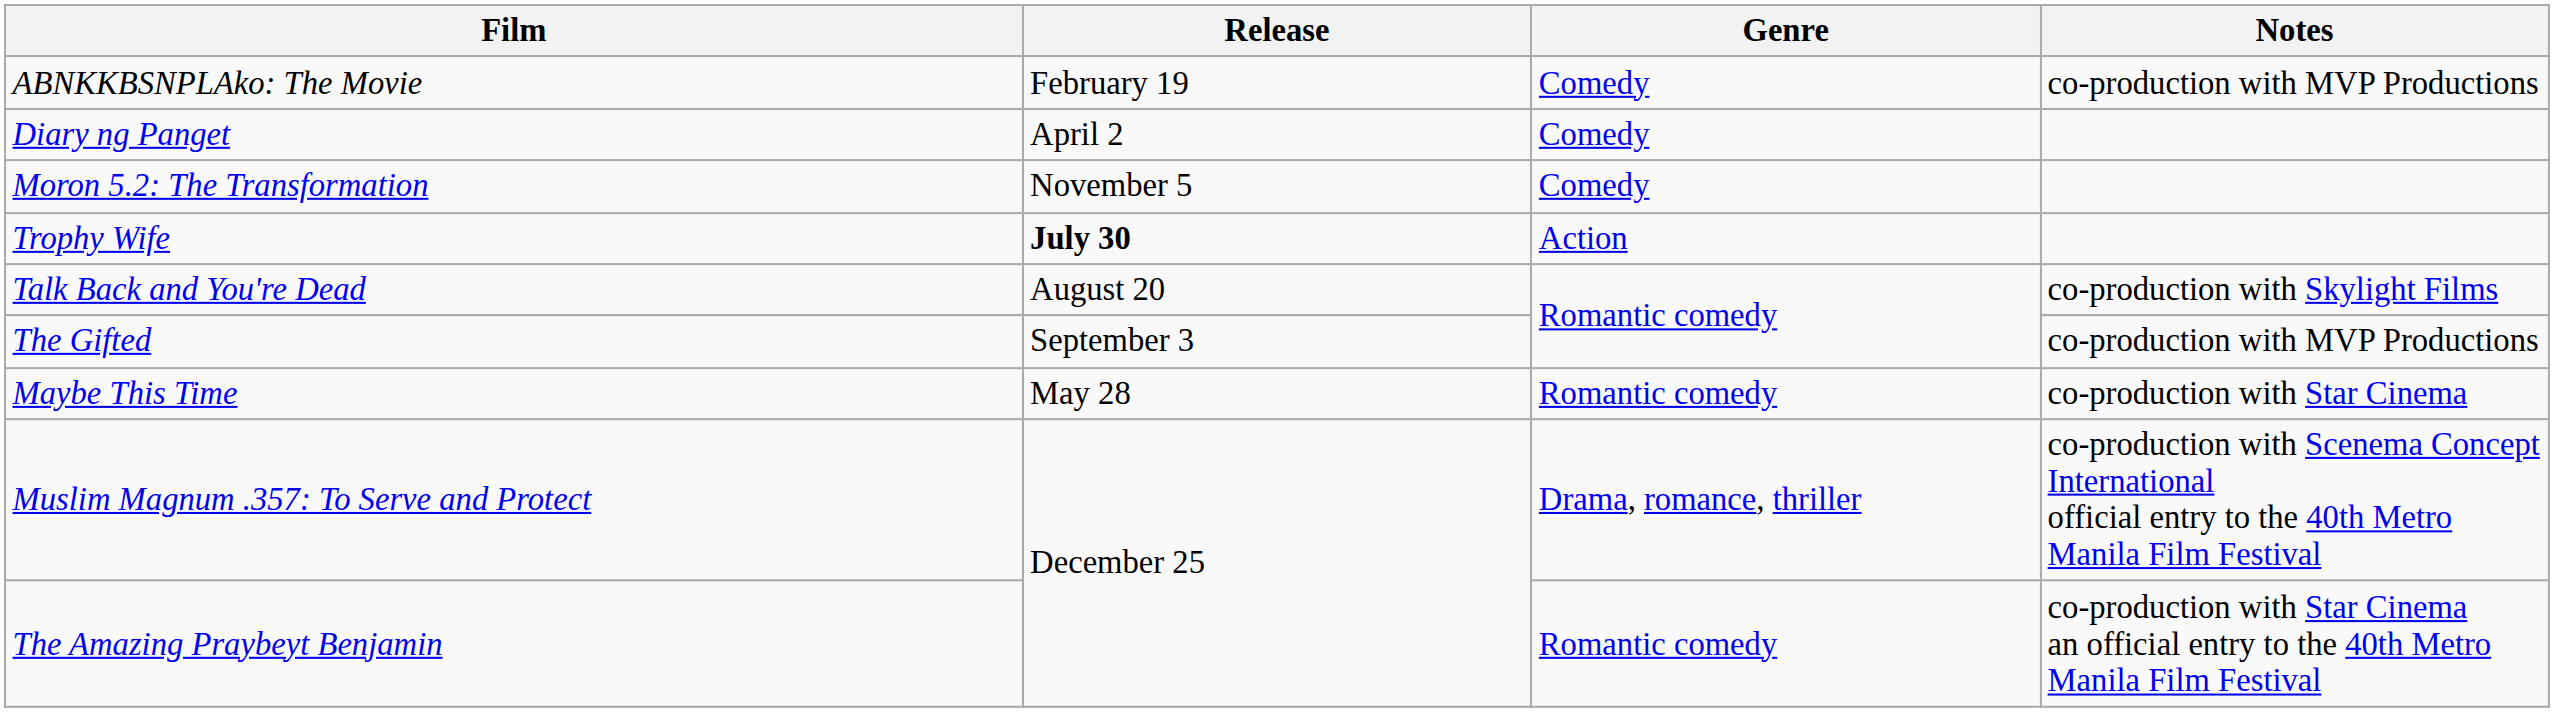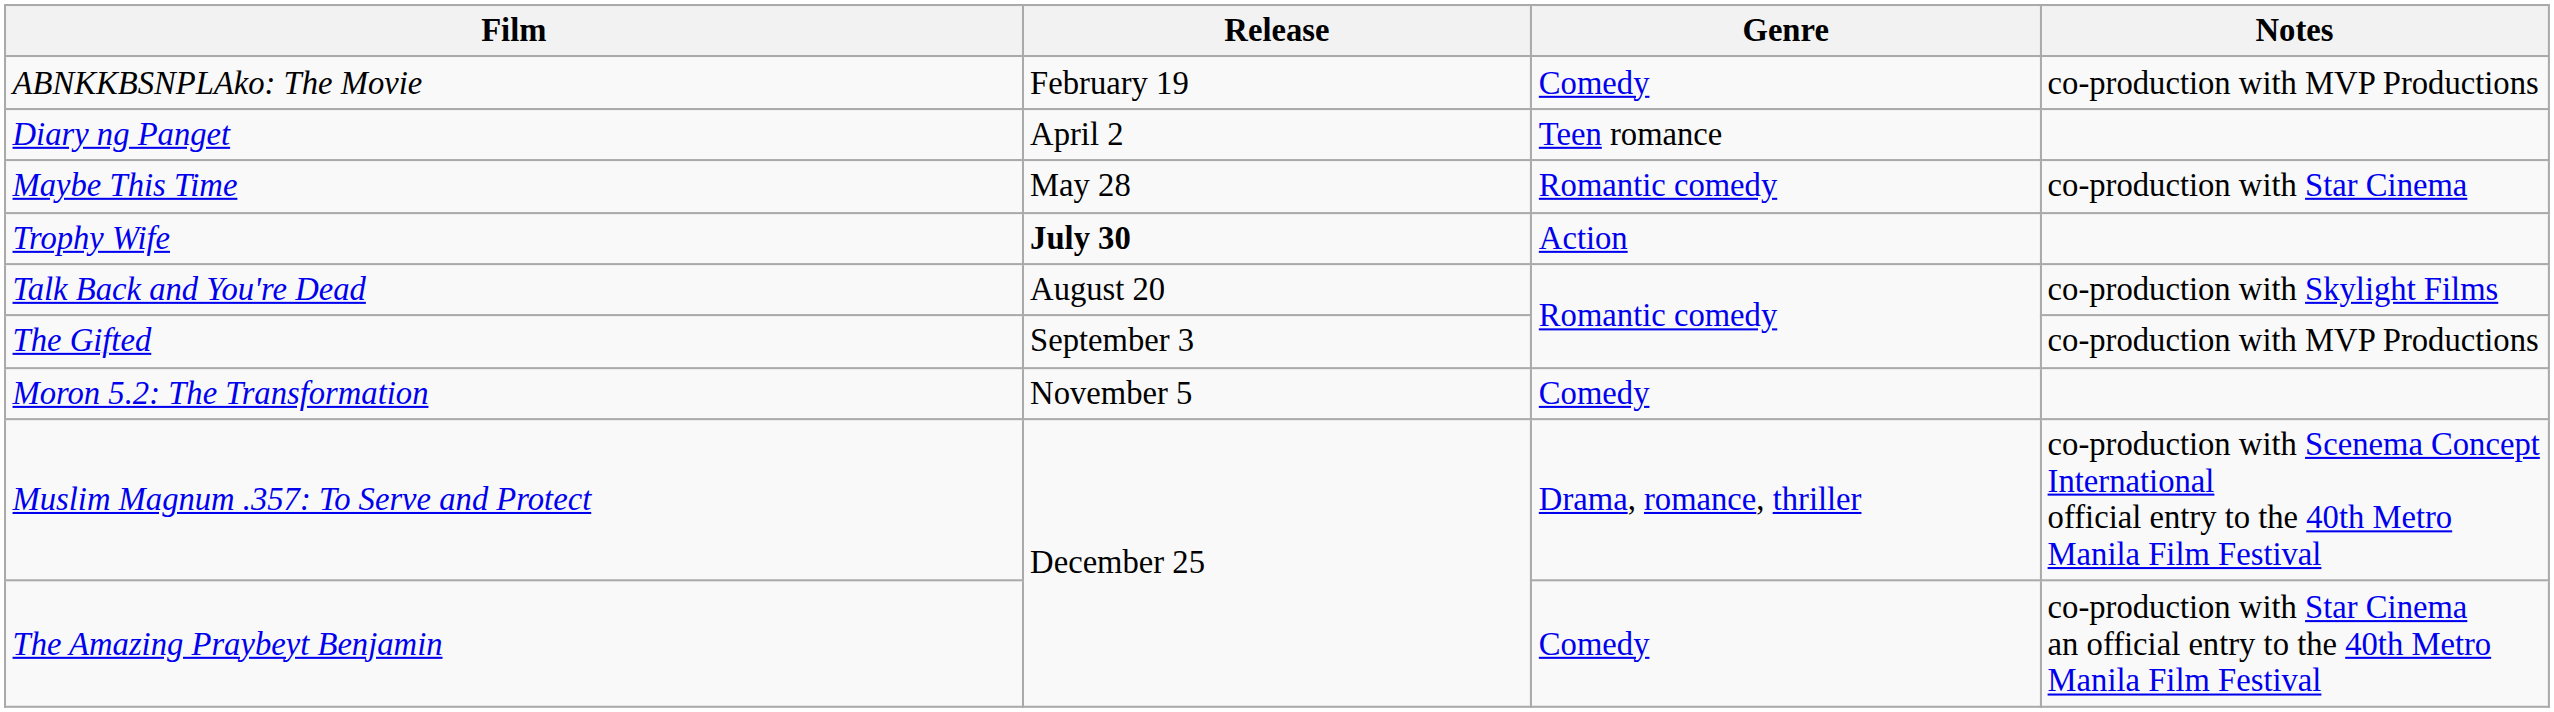 <table class="wikitable sortable">
 <tr>
 <th style="width:30%;">Film </th>
 <th style="width:15%;">Release</th>
 <th style="width:15%;">Genre</th>
 <th style="width:15%;">Notes</th>
 </tr>
 <tr>
 <td><em>ABNKKBSNPLAko: The Movie</em></td>
 <td>February 19</td>
 <td><a href='#'>Comedy</a></td>
 <td>co-production with MVP Productions</td>
 </tr>
 <tr>
 <td><em><a href='#'>Diary ng Panget</a></em></td>
 <td>April 2</td>
-<td><a href='#'>Comedy</a></td>
+<td><a href='#'>Teen</a> romance</td>
 <td></td>
 </tr>
 <tr>
-<td><em><a href='#'>Moron 5.2: The Transformation</a></em></td>
-<td>November 5</td>
-<td><a href='#'>Comedy</a></td>
-<td></td>
+<td><em><a href='#'>Maybe This Time</a></em></td>
+<td>May 28</td>
+<td><a href='#'>Romantic comedy</a></td>
+<td>co-production with <a href='#'>Star Cinema</a></td>
 </tr>
 <tr>
 <td><em><a href='#'>Trophy Wife</a></em></td>
 <td><strong>July 30</strong></td>
 <td><a href='#'>Action</a></td>
 <td></td>
 </tr>
 <tr>
 <td><em><a href='#'>Talk Back and You're Dead</a></em></td>
 <td>August 20</td>
 <td rowspan="2"><a href='#'>Romantic comedy</a></td>
 <td>co-production with <a href='#'>Skylight Films</a></td>
 </tr>
 <tr>
 <td><em><a href='#'>The Gifted</a></em></td>
 <td>September 3</td>
 <td>co-production with MVP Productions</td>
 </tr>
 <tr>
-<td><em><a href='#'>Maybe This Time</a></em></td>
-<td>May 28</td>
-<td><a href='#'>Romantic comedy</a></td>
-<td>co-production with <a href='#'>Star Cinema</a></td>
+<td><em><a href='#'>Moron 5.2: The Transformation</a></em></td>
+<td>November 5</td>
+<td><a href='#'>Comedy</a></td>
+<td></td>
 </tr>
 <tr>
 <td><em><a href='#'>Muslim Magnum .357: To Serve and Protect</a></em></td>
 <td rowspan= "2">December 25</td>
 <td><a href='#'>Drama</a>, <a href='#'>romance</a>, <a href='#'>thriller</a></td>
 <td>co-production with <a href='#'>Scenema Concept International</a><br> official entry to the <a href='#'>40th Metro Manila Film Festival</a></td>
 </tr>
 <tr>
 <td><em><a href='#'>The Amazing Praybeyt Benjamin</a></em></td>
-<td><a href='#'>Romantic comedy</a></td>
+<td><a href='#'>Comedy</a></td>
 <td>co-production with <a href='#'>Star Cinema</a> <br> an official entry to the <a href='#'>40th Metro Manila Film Festival</a></td>
 </tr>
 </table>
